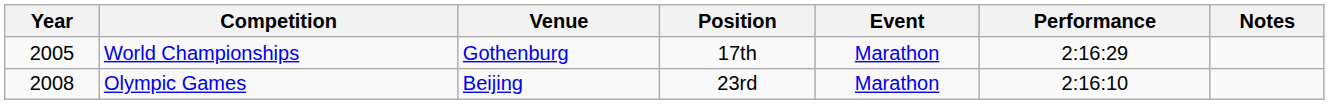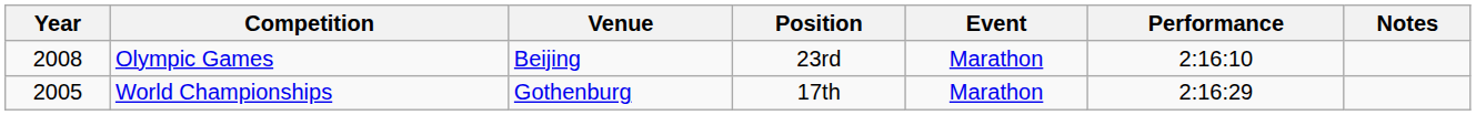 <table class="wikitable" width=60% style="font-size:90%; text-align:center;">
 <tr>
 <th>Year</th>
 <th>Competition</th>
 <th>Venue</th>
 <th>Position</th>
 <th>Event</th>
 <th>Performance</th>
 <th>Notes</th>
 </tr>
 <tr>
+<td>2008</td>
+<td align=left><a href='#'>Olympic Games</a></td>
+<td align=left> <a href='#'>Beijing</a></td>
+<td>23rd</td>
+<td><a href='#'>Marathon</a></td>
+<td>2:16:10</td>
+<td></td>
+</tr>
+<tr>
 <td>2005</td>
 <td align=left><a href='#'>World Championships</a></td>
 <td align=left> <a href='#'>Gothenburg</a></td>
 <td>17th</td>
 <td><a href='#'>Marathon</a></td>
 <td>2:16:29</td>
 <td></td>
 </tr>
-<tr>
-<td>2008</td>
-<td align=left><a href='#'>Olympic Games</a></td>
-<td align=left> <a href='#'>Beijing</a></td>
-<td>23rd</td>
-<td><a href='#'>Marathon</a></td>
-<td>2:16:10</td>
-<td></td>
-</tr>
 </table>
